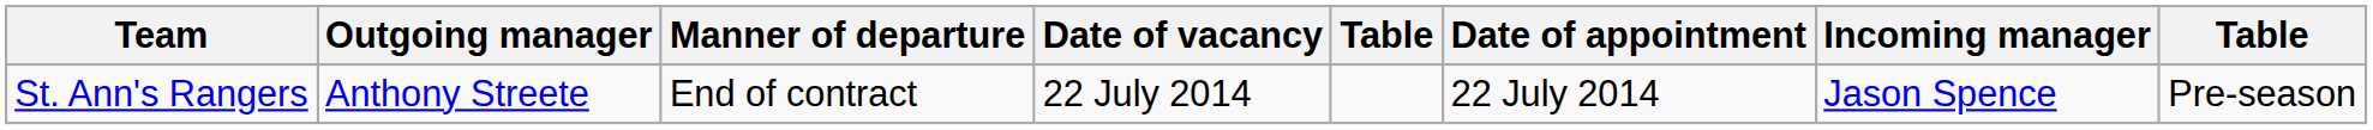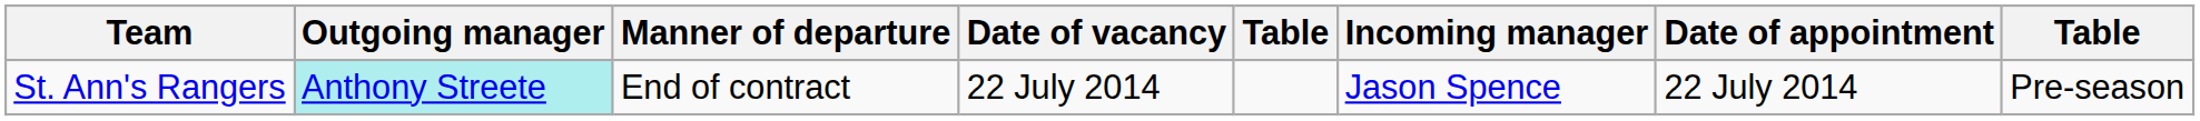 <table class="wikitable" style="font-size:90%;">
 <tr>
 <th>Team</th>
 <th>Outgoing manager</th>
 <th>Manner of departure</th>
 <th>Date of vacancy</th>
 <th>Table</th>
+<th>Incoming manager</th>
 <th>Date of appointment</th>
-<th>Incoming manager</th>
 <th>Table</th>
 </tr>
 <tr>
 <td><a href='#'>St. Ann's Rangers</a></td>
-<td> <a href='#'>Anthony Streete</a></td>
+<td style="background: paleturquoise;"> <a href='#'>Anthony Streete</a></td>
 <td>End of contract</td>
 <td>22 July 2014</td>
 <td></td>
+<td> <a href='#'>Jason Spence</a></td>
 <td>22 July 2014</td>
-<td> <a href='#'>Jason Spence</a></td>
 <td>Pre-season</td>
 </tr>
 </table>
